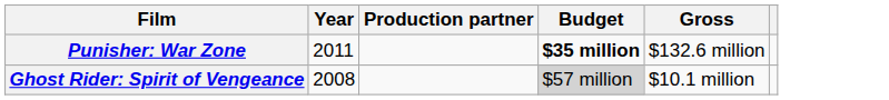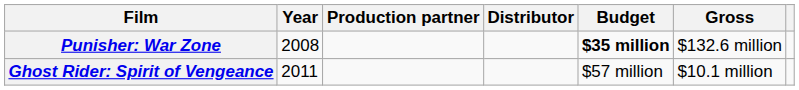 <table class="wikitable plainrowheaders defaultleft">
 <tr>
 <th scope="col">Film</th>
 <th scope="col">Year</th>
 <th scope="col">Production partner</th>
+<th scope="col">Distributor</th>
 <th scope="col">Budget</th>
 <th scope="col">Gross</th>
 <th scope="col"></th>
 </tr>
 <tr>
 <th scope="row"><em><a href='#'>Punisher: War Zone</a></em></th>
-<td>2011</td>
+<td>2008</td>
+<td></td>
 <td></td>
 <td><strong>$35 million</strong></td>
 <td>$132.6 million</td>
 <td></td>
 </tr>
 <tr>
 <th scope="row"><em><a href='#'>Ghost Rider: Spirit of Vengeance</a></em></th>
-<td>2008</td>
+<td>2011</td>
 <td></td>
-<td style="background: lightgrey;">$57 million</td>
+<td></td>
+<td>$57 million</td>
 <td>$10.1 million</td>
 <td></td>
 </tr>
 </table>
